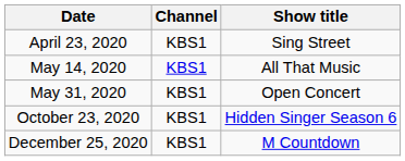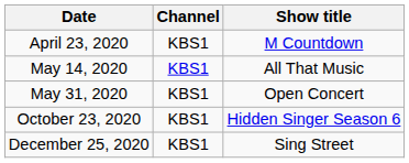 <table class=wikitable style=text-align:center>
 <tr style=>
 <th>Date</th>
 <th>Channel</th>
 <th>Show title</th>
 </tr>
 <tr>
 <td>April 23, 2020</td>
 <td>KBS1</td>
-<td>Sing Street</td>
+<td><a href='#'>M Countdown</a></td>
 </tr>
 <tr>
 <td>May 14, 2020</td>
 <td><a href='#'>KBS1</a></td>
 <td>All That Music</td>
 </tr>
 <tr>
 <td>May 31, 2020</td>
 <td>KBS1</td>
 <td>Open Concert</td>
 </tr>
 <tr>
 <td>October 23, 2020</td>
 <td>KBS1</td>
 <td><a href='#'>Hidden Singer Season 6</a></td>
 </tr>
 <tr>
 <td>December 25, 2020</td>
 <td>KBS1</td>
-<td><a href='#'>M Countdown</a></td>
+<td>Sing Street</td>
 </tr>
 </table>
